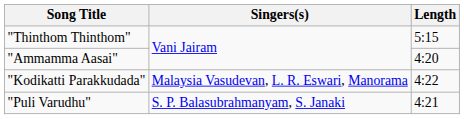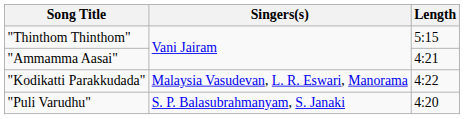 <table class="wikitable">
 <tr>
 <th>Song Title</th>
 <th>Singers(s)</th>
 <th>Length</th>
 </tr>
 <tr>
 <td>"Thinthom Thinthom"</td>
 <td rowspan=2><a href='#'>Vani Jairam</a></td>
 <td>5:15</td>
 </tr>
 <tr>
 <td>"Ammamma Aasai"</td>
-<td>4:20</td>
+<td>4:21</td>
 </tr>
 <tr>
 <td>"Kodikatti Parakkudada"</td>
 <td><a href='#'>Malaysia Vasudevan</a>, <a href='#'>L. R. Eswari</a>, <a href='#'>Manorama</a></td>
 <td>4:22</td>
 </tr>
 <tr>
 <td>"Puli Varudhu"</td>
 <td><a href='#'>S. P. Balasubrahmanyam</a>, <a href='#'>S. Janaki</a></td>
-<td>4:21</td>
+<td>4:20</td>
 </tr>
 </table>
